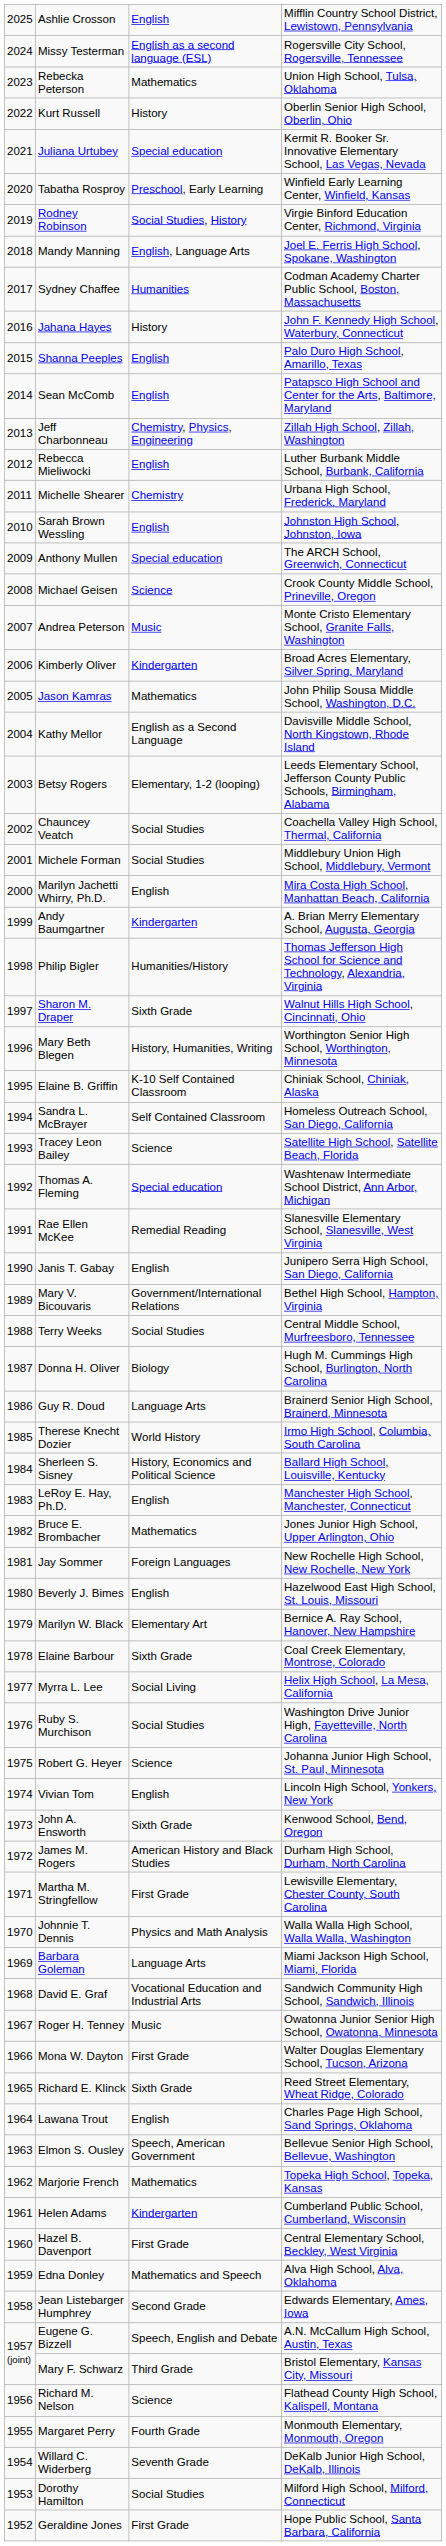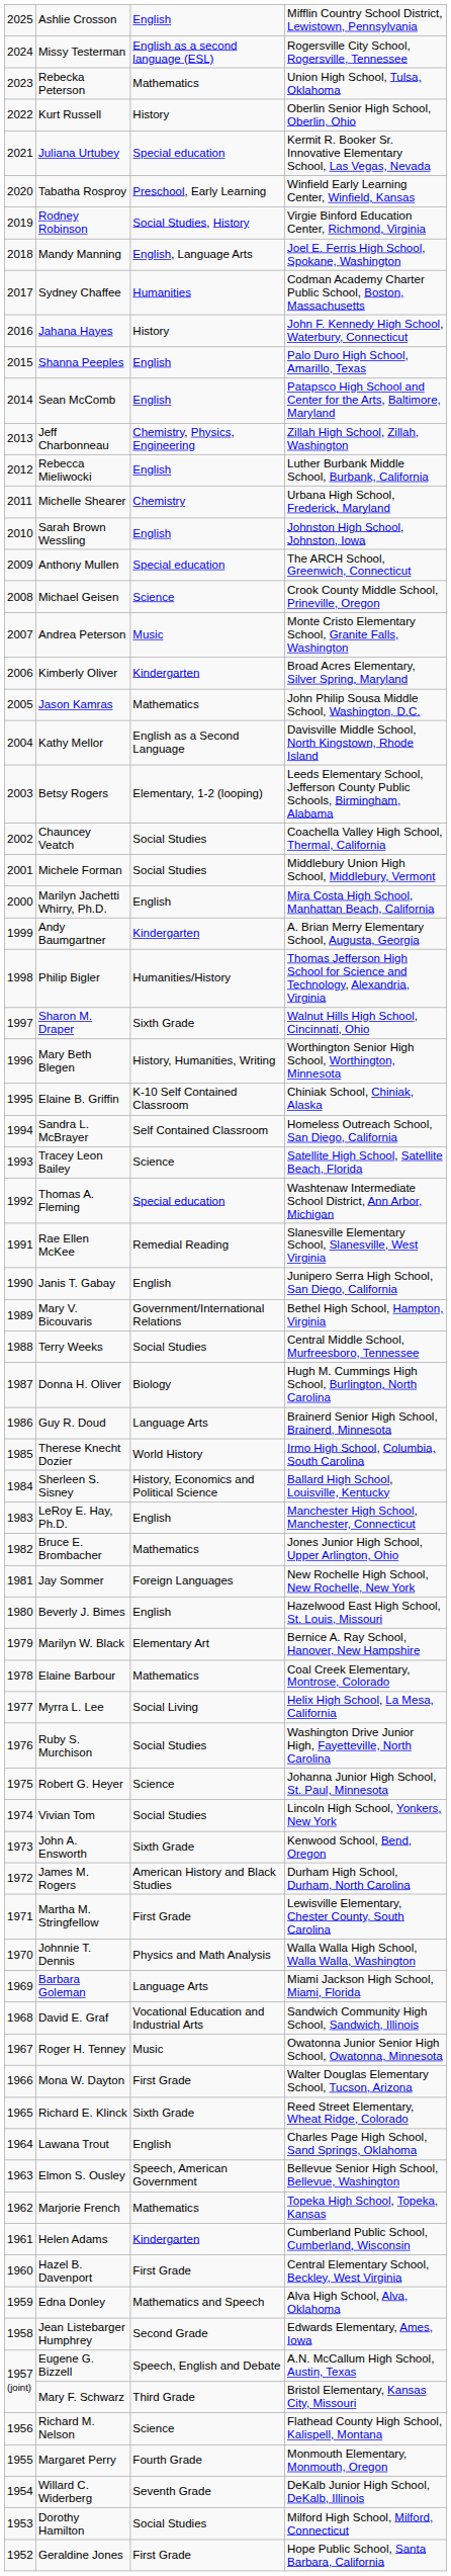 <table class="wikitable">
 <tr>
 <td>2025</td>
 <td>Ashlie Crosson</td>
 <td><a href='#'>English</a></td>
 <td>Mifflin Country School District, <a href='#'>Lewistown, Pennsylvania</a></td>
 </tr>
 <tr>
 <td>2024</td>
 <td>Missy Testerman</td>
 <td><a href='#'>English as a second language (ESL)</a></td>
 <td>Rogersville City School, <a href='#'>Rogersville, Tennessee</a></td>
 </tr>
 <tr>
 <td>2023</td>
 <td>Rebecka Peterson</td>
 <td>Mathematics</td>
 <td>Union High School, <a href='#'>Tulsa, Oklahoma</a></td>
 </tr>
 <tr>
 <td>2022</td>
 <td>Kurt Russell</td>
 <td>History</td>
 <td>Oberlin Senior High School, <a href='#'>Oberlin, Ohio</a></td>
 </tr>
 <tr>
 <td>2021</td>
 <td><a href='#'>Juliana Urtubey</a></td>
 <td Elementary Education,><a href='#'>Special education</a></td>
 <td>Kermit R. Booker Sr. Innovative Elementary School, <a href='#'>Las Vegas, Nevada</a></td>
 </tr>
 <tr>
 <td>2020</td>
 <td>Tabatha Rosproy</td>
 <td><a href='#'>Preschool</a>, Early Learning</td>
 <td>Winfield Early Learning Center, <a href='#'>Winfield, Kansas</a></td>
 </tr>
 <tr>
 <td>2019</td>
 <td><a href='#'>Rodney Robinson</a></td>
 <td><a href='#'>Social Studies</a>, <a href='#'>History</a></td>
 <td>Virgie Binford Education Center, <a href='#'>Richmond, Virginia</a></td>
 </tr>
 <tr>
 <td>2018</td>
 <td>Mandy Manning</td>
 <td><a href='#'>English</a>, Language Arts</td>
 <td><a href='#'>Joel E. Ferris High School</a>, <a href='#'>Spokane, Washington</a></td>
 </tr>
 <tr>
 <td>2017</td>
 <td>Sydney Chaffee</td>
 <td><a href='#'>Humanities</a></td>
 <td>Codman Academy Charter Public School, <a href='#'>Boston, Massachusetts</a></td>
 </tr>
 <tr>
 <td>2016</td>
 <td><a href='#'>Jahana Hayes</a></td>
 <td>History</td>
 <td><a href='#'>John F. Kennedy High School</a>, <a href='#'>Waterbury, Connecticut</a></td>
 </tr>
 <tr>
 <td>2015</td>
 <td><a href='#'>Shanna Peeples</a></td>
 <td><a href='#'>English</a></td>
 <td><a href='#'>Palo Duro High School</a>, <a href='#'>Amarillo, Texas</a></td>
 </tr>
 <tr>
 <td>2014</td>
 <td>Sean McComb</td>
 <td><a href='#'>English</a></td>
 <td><a href='#'>Patapsco High School and Center for the Arts</a>, <a href='#'>Baltimore, Maryland</a></td>
 </tr>
 <tr>
 <td>2013</td>
 <td>Jeff Charbonneau</td>
 <td><a href='#'>Chemistry</a>, <a href='#'>Physics</a>, <a href='#'>Engineering</a></td>
 <td><a href='#'>Zillah High School</a>, <a href='#'>Zillah, Washington</a></td>
 </tr>
 <tr>
 <td>2012</td>
 <td>Rebecca Mieliwocki</td>
 <td><a href='#'>English</a></td>
 <td>Luther Burbank Middle School, <a href='#'>Burbank, California</a></td>
 </tr>
 <tr>
 <td>2011</td>
 <td>Michelle Shearer</td>
 <td><a href='#'>Chemistry</a></td>
 <td>Urbana High School, <a href='#'>Frederick, Maryland</a></td>
 </tr>
 <tr>
 <td>2010</td>
 <td>Sarah Brown Wessling</td>
 <td><a href='#'>English</a></td>
 <td><a href='#'>Johnston High School</a>, <a href='#'>Johnston, Iowa</a></td>
 </tr>
 <tr>
 <td>2009</td>
 <td>Anthony Mullen</td>
 <td><a href='#'>Special education</a></td>
 <td>The ARCH School, <a href='#'>Greenwich, Connecticut</a></td>
 </tr>
 <tr>
 <td>2008</td>
 <td>Michael Geisen</td>
 <td><a href='#'>Science</a></td>
 <td>Crook County Middle School, <a href='#'>Prineville, Oregon</a></td>
 </tr>
 <tr>
 <td>2007</td>
 <td>Andrea Peterson</td>
 <td><a href='#'>Music</a></td>
 <td>Monte Cristo Elementary School, <a href='#'>Granite Falls, Washington</a></td>
 </tr>
 <tr>
 <td>2006</td>
 <td>Kimberly Oliver</td>
 <td><a href='#'>Kindergarten</a></td>
 <td>Broad Acres Elementary, <a href='#'>Silver Spring, Maryland</a></td>
 </tr>
 <tr>
 <td>2005</td>
 <td><a href='#'>Jason Kamras</a></td>
 <td>Mathematics</td>
 <td>John Philip Sousa Middle School, <a href='#'>Washington, D.C.</a></td>
 </tr>
 <tr>
 <td>2004</td>
 <td>Kathy Mellor</td>
 <td>English as a Second Language</td>
 <td>Davisville Middle School, <a href='#'>North Kingstown, Rhode Island</a></td>
 </tr>
 <tr>
 <td>2003</td>
 <td>Betsy Rogers</td>
 <td>Elementary, 1-2 (looping)</td>
 <td>Leeds Elementary School, Jefferson County Public Schools, <a href='#'>Birmingham, Alabama</a></td>
 </tr>
 <tr>
 <td>2002</td>
 <td>Chauncey Veatch</td>
 <td>Social Studies</td>
 <td>Coachella Valley High School, <a href='#'>Thermal, California</a></td>
 </tr>
 <tr>
 <td>2001</td>
 <td>Michele Forman</td>
 <td>Social Studies</td>
 <td>Middlebury Union High School, <a href='#'>Middlebury, Vermont</a></td>
 </tr>
 <tr>
 <td>2000</td>
 <td>Marilyn Jachetti Whirry, Ph.D.</td>
 <td>English</td>
 <td><a href='#'>Mira Costa High School</a>, <a href='#'>Manhattan Beach, California</a></td>
 </tr>
 <tr>
 <td>1999</td>
 <td>Andy Baumgartner</td>
 <td><a href='#'>Kindergarten</a></td>
 <td>A. Brian Merry Elementary School, <a href='#'>Augusta, Georgia</a></td>
 </tr>
 <tr>
 <td>1998</td>
 <td>Philip Bigler</td>
 <td>Humanities/History</td>
 <td><a href='#'>Thomas Jefferson High School for Science and Technology</a>, <a href='#'>Alexandria, Virginia</a></td>
 </tr>
 <tr>
 <td>1997</td>
 <td><a href='#'>Sharon M. Draper</a></td>
 <td>Sixth Grade</td>
 <td><a href='#'>Walnut Hills High School</a>, <a href='#'>Cincinnati, Ohio</a></td>
 </tr>
 <tr>
 <td>1996</td>
 <td>Mary Beth Blegen</td>
 <td>History, Humanities, Writing</td>
 <td>Worthington Senior High School, <a href='#'>Worthington, Minnesota</a></td>
 </tr>
 <tr>
 <td>1995</td>
 <td>Elaine B. Griffin</td>
 <td>K-10 Self Contained Classroom</td>
 <td>Chiniak School, <a href='#'>Chiniak, Alaska</a></td>
 </tr>
 <tr>
 <td>1994</td>
 <td>Sandra L. McBrayer</td>
 <td>Self Contained Classroom</td>
 <td>Homeless Outreach School, <a href='#'>San Diego, California</a></td>
 </tr>
 <tr>
 <td>1993</td>
 <td>Tracey Leon Bailey</td>
 <td>Science</td>
 <td><a href='#'>Satellite High School</a>, <a href='#'>Satellite Beach, Florida</a></td>
 </tr>
 <tr>
 <td>1992</td>
 <td>Thomas A. Fleming</td>
 <td><a href='#'>Special education</a></td>
 <td>Washtenaw Intermediate School District, <a href='#'>Ann Arbor, Michigan</a></td>
 </tr>
 <tr>
 <td>1991</td>
 <td>Rae Ellen McKee</td>
 <td>Remedial Reading</td>
 <td>Slanesville Elementary School, <a href='#'>Slanesville, West Virginia</a></td>
 </tr>
 <tr>
 <td>1990</td>
 <td>Janis T. Gabay</td>
 <td>English</td>
 <td>Junipero Serra High School, <a href='#'>San Diego, California</a></td>
 </tr>
 <tr>
 <td>1989</td>
 <td>Mary V. Bicouvaris</td>
 <td>Government/International Relations</td>
 <td>Bethel High School, <a href='#'>Hampton, Virginia</a></td>
 </tr>
 <tr>
 <td>1988</td>
 <td>Terry Weeks</td>
 <td>Social Studies</td>
 <td>Central Middle School, <a href='#'>Murfreesboro, Tennessee</a></td>
 </tr>
 <tr>
 <td>1987</td>
 <td>Donna H. Oliver</td>
 <td>Biology</td>
 <td>Hugh M. Cummings High School, <a href='#'>Burlington, North Carolina</a></td>
 </tr>
 <tr>
 <td>1986</td>
 <td>Guy R. Doud</td>
 <td>Language Arts</td>
 <td>Brainerd Senior High School, <a href='#'>Brainerd, Minnesota</a></td>
 </tr>
 <tr>
 <td>1985</td>
 <td>Therese Knecht Dozier</td>
 <td>World History</td>
 <td><a href='#'>Irmo High School</a>, <a href='#'>Columbia, South Carolina</a></td>
 </tr>
 <tr>
 <td>1984</td>
 <td>Sherleen S. Sisney</td>
 <td>History, Economics and Political Science</td>
 <td><a href='#'>Ballard High School</a>, <a href='#'>Louisville, Kentucky</a></td>
 </tr>
 <tr>
 <td>1983</td>
 <td>LeRoy E. Hay, Ph.D.</td>
 <td>English</td>
 <td><a href='#'>Manchester High School</a>, <a href='#'>Manchester, Connecticut</a></td>
 </tr>
 <tr>
 <td>1982</td>
 <td>Bruce E. Brombacher</td>
 <td>Mathematics</td>
 <td>Jones Junior High School, <a href='#'>Upper Arlington, Ohio</a></td>
 </tr>
 <tr>
 <td>1981</td>
 <td>Jay Sommer</td>
 <td>Foreign Languages</td>
 <td>New Rochelle High School, <a href='#'>New Rochelle, New York</a></td>
 </tr>
 <tr>
 <td>1980</td>
 <td>Beverly J. Bimes</td>
 <td>English</td>
 <td>Hazelwood East High School, <a href='#'>St. Louis, Missouri</a></td>
 </tr>
 <tr>
 <td>1979</td>
 <td>Marilyn W. Black</td>
 <td>Elementary Art</td>
 <td>Bernice A. Ray School, <a href='#'>Hanover, New Hampshire</a></td>
 </tr>
 <tr>
 <td>1978</td>
 <td>Elaine Barbour</td>
-<td>Sixth Grade</td>
+<td>Mathematics</td>
 <td>Coal Creek Elementary, <a href='#'>Montrose, Colorado</a></td>
 </tr>
 <tr>
 <td>1977</td>
 <td>Myrra L. Lee</td>
 <td>Social Living</td>
 <td><a href='#'>Helix High School</a>, <a href='#'>La Mesa, California</a></td>
 </tr>
 <tr>
 <td>1976</td>
 <td>Ruby S. Murchison</td>
 <td>Social Studies</td>
 <td>Washington Drive Junior High, <a href='#'>Fayetteville, North Carolina</a></td>
 </tr>
 <tr>
 <td>1975</td>
 <td>Robert G. Heyer</td>
 <td>Science</td>
 <td>Johanna Junior High School, <a href='#'>St. Paul, Minnesota</a></td>
 </tr>
 <tr>
 <td>1974</td>
 <td>Vivian Tom</td>
-<td>English</td>
+<td>Social Studies</td>
 <td>Lincoln High School, <a href='#'>Yonkers, New York</a></td>
 </tr>
 <tr>
 <td>1973</td>
 <td>John A. Ensworth</td>
 <td>Sixth Grade</td>
 <td>Kenwood School, <a href='#'>Bend, Oregon</a></td>
 </tr>
 <tr>
 <td>1972</td>
 <td>James M. Rogers</td>
 <td>American History and Black Studies</td>
 <td>Durham High School, <a href='#'>Durham, North Carolina</a></td>
 </tr>
 <tr>
 <td>1971</td>
 <td>Martha M. Stringfellow</td>
 <td>First Grade</td>
 <td>Lewisville Elementary, <a href='#'>Chester County, South Carolina</a></td>
 </tr>
 <tr>
 <td>1970</td>
 <td>Johnnie T. Dennis</td>
 <td>Physics and Math Analysis</td>
 <td>Walla Walla High School, <a href='#'>Walla Walla, Washington</a></td>
 </tr>
 <tr>
 <td>1969</td>
 <td><a href='#'>Barbara Goleman</a></td>
 <td>Language Arts</td>
 <td>Miami Jackson High School, <a href='#'>Miami, Florida</a></td>
 </tr>
 <tr>
 <td>1968</td>
 <td>David E. Graf</td>
 <td>Vocational Education and Industrial Arts</td>
 <td>Sandwich Community High School, <a href='#'>Sandwich, Illinois</a></td>
 </tr>
 <tr>
 <td>1967</td>
 <td>Roger H. Tenney</td>
 <td>Music</td>
 <td>Owatonna Junior Senior High School, <a href='#'>Owatonna, Minnesota</a></td>
 </tr>
 <tr>
 <td>1966</td>
 <td>Mona W. Dayton</td>
 <td>First Grade</td>
 <td>Walter Douglas Elementary School, <a href='#'>Tucson, Arizona</a></td>
 </tr>
 <tr>
 <td>1965</td>
 <td>Richard E. Klinck</td>
 <td>Sixth Grade</td>
 <td>Reed Street Elementary, <a href='#'>Wheat Ridge, Colorado</a></td>
 </tr>
 <tr>
 <td>1964</td>
 <td>Lawana Trout</td>
 <td>English</td>
 <td>Charles Page High School, <a href='#'>Sand Springs, Oklahoma</a></td>
 </tr>
 <tr>
 <td>1963</td>
 <td>Elmon S. Ousley</td>
 <td>Speech, American Government</td>
 <td>Bellevue Senior High School, <a href='#'>Bellevue, Washington</a></td>
 </tr>
 <tr>
 <td>1962</td>
 <td>Marjorie French</td>
 <td>Mathematics</td>
 <td><a href='#'>Topeka High School</a>, <a href='#'>Topeka, Kansas</a></td>
 </tr>
 <tr>
 <td>1961</td>
 <td>Helen Adams</td>
 <td><a href='#'>Kindergarten</a></td>
 <td>Cumberland Public School, <a href='#'>Cumberland, Wisconsin</a></td>
 </tr>
 <tr>
 <td>1960</td>
 <td>Hazel B. Davenport</td>
 <td>First Grade</td>
 <td>Central Elementary School, <a href='#'>Beckley, West Virginia</a></td>
 </tr>
 <tr>
 <td>1959</td>
 <td>Edna Donley</td>
 <td>Mathematics and Speech</td>
 <td>Alva High School, <a href='#'>Alva, Oklahoma</a></td>
 </tr>
 <tr>
 <td>1958</td>
 <td>Jean Listebarger Humphrey</td>
 <td>Second Grade</td>
 <td>Edwards Elementary, <a href='#'>Ames, Iowa</a></td>
 </tr>
 <tr>
 <td rowspan="2">1957<br><small>(joint)</small></td>
 <td>Eugene G. Bizzell</td>
 <td>Speech, English and Debate</td>
 <td>A.N. McCallum High School, <a href='#'>Austin, Texas</a></td>
 </tr>
 <tr>
 <td>Mary F. Schwarz</td>
 <td>Third Grade</td>
 <td>Bristol Elementary, <a href='#'>Kansas City, Missouri</a></td>
 </tr>
 <tr>
 <td>1956</td>
 <td>Richard M. Nelson</td>
 <td>Science</td>
 <td>Flathead County High School, <a href='#'>Kalispell, Montana</a></td>
 </tr>
 <tr>
 <td>1955</td>
 <td>Margaret Perry</td>
 <td>Fourth Grade</td>
 <td>Monmouth Elementary, <a href='#'>Monmouth, Oregon</a></td>
 </tr>
 <tr>
 <td>1954</td>
 <td>Willard C. Widerberg</td>
 <td>Seventh Grade</td>
 <td>DeKalb Junior High School, <a href='#'>DeKalb, Illinois</a></td>
 </tr>
 <tr>
 <td>1953</td>
 <td>Dorothy Hamilton</td>
 <td>Social Studies</td>
 <td>Milford High School, <a href='#'>Milford, Connecticut</a></td>
 </tr>
 <tr>
 <td>1952</td>
 <td>Geraldine Jones</td>
 <td>First Grade</td>
 <td>Hope Public School, <a href='#'>Santa Barbara, California</a></td>
 </tr>
 </table>
